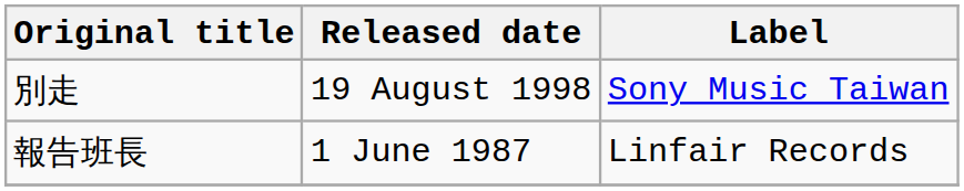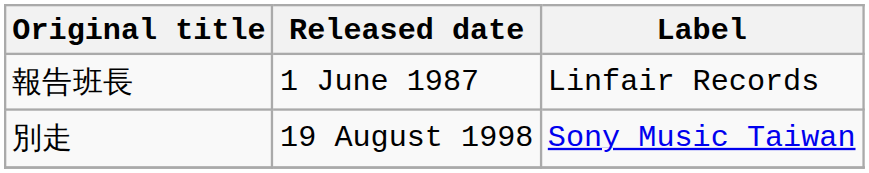 <table class="wikitable">
 <tr>
 <th>Original title</th>
 <th>Released date</th>
 <th>Label</th>
 </tr>
 <tr>
+<td>報告班長</td>
+<td>1 June 1987</td>
+<td>Linfair Records</td>
+</tr>
+<tr>
 <td>別走</td>
 <td>19 August 1998</td>
 <td><a href='#'>Sony Music Taiwan</a></td>
 </tr>
 <tr>
-<td>報告班長</td>
-<td>1 June 1987</td>
-<td>Linfair Records</td>
-</tr>
-<tr>
 </tr>
 </table>
